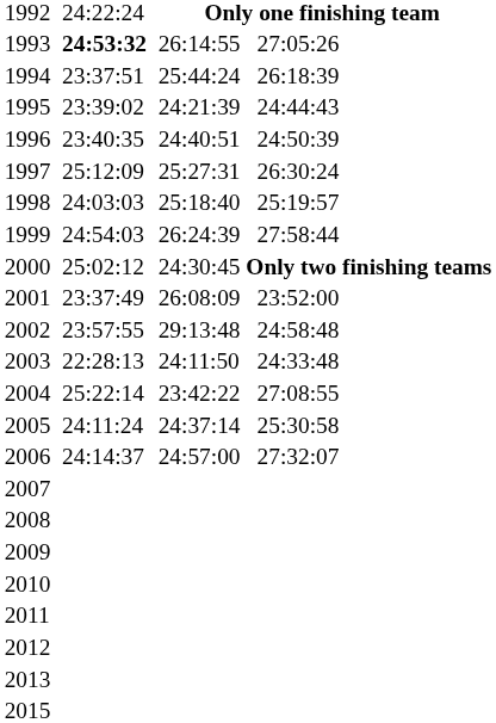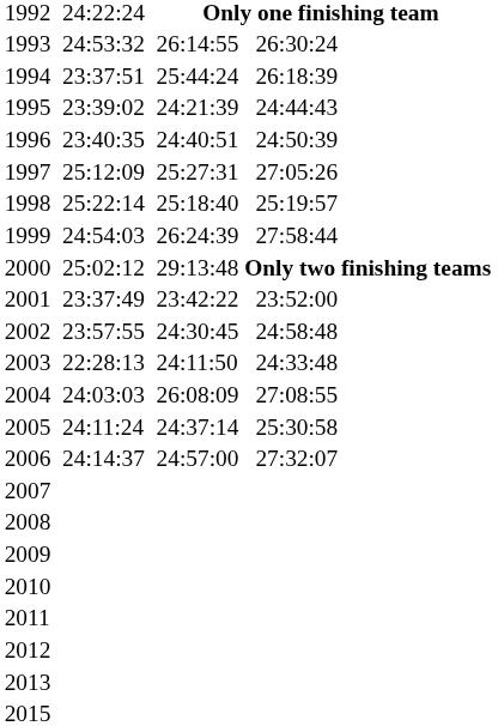 <table>
 <tr>
 <td>1992</td>
 <td></td>
 <td>24:22:24</td>
 <th colspan=4>Only one finishing team</th>
 </tr>
 <tr>
 <td>1993</td>
 <td></td>
-<td><strong>24:53:32</strong></td>
+<td>24:53:32</td>
 <td></td>
 <td>26:14:55</td>
 <td></td>
-<td>27:05:26</td>
+<td>26:30:24</td>
 </tr>
 <tr>
 <td>1994</td>
 <td></td>
 <td>23:37:51</td>
 <td></td>
 <td>25:44:24</td>
 <td></td>
 <td>26:18:39</td>
 </tr>
 <tr>
 <td>1995</td>
 <td></td>
 <td>23:39:02</td>
 <td></td>
 <td>24:21:39</td>
 <td></td>
 <td>24:44:43</td>
 </tr>
 <tr>
 <td>1996</td>
 <td></td>
 <td>23:40:35</td>
 <td></td>
 <td>24:40:51</td>
 <td></td>
 <td>24:50:39</td>
 </tr>
 <tr>
 <td>1997</td>
 <td></td>
 <td>25:12:09</td>
 <td></td>
 <td>25:27:31</td>
 <td></td>
-<td>26:30:24</td>
+<td>27:05:26</td>
 </tr>
 <tr>
 <td>1998</td>
 <td></td>
-<td>24:03:03</td>
+<td>25:22:14</td>
 <td></td>
 <td>25:18:40</td>
 <td></td>
 <td>25:19:57</td>
 </tr>
 <tr>
 <td>1999</td>
 <td></td>
 <td>24:54:03</td>
 <td></td>
 <td>26:24:39</td>
 <td></td>
 <td>27:58:44</td>
 </tr>
 <tr>
 <td>2000</td>
 <td></td>
 <td>25:02:12</td>
 <td></td>
-<td>24:30:45</td>
+<td>29:13:48</td>
 <th colspan=2>Only two finishing teams</th>
 </tr>
 <tr>
 <td>2001</td>
 <td></td>
 <td>23:37:49</td>
 <td></td>
-<td>26:08:09</td>
+<td>23:42:22</td>
 <td></td>
 <td>23:52:00</td>
 </tr>
 <tr>
 <td>2002</td>
 <td></td>
 <td>23:57:55</td>
 <td></td>
-<td>29:13:48</td>
+<td>24:30:45</td>
 <td></td>
 <td>24:58:48</td>
 </tr>
 <tr>
 <td>2003</td>
 <td></td>
 <td>22:28:13</td>
 <td></td>
 <td>24:11:50</td>
 <td></td>
 <td>24:33:48</td>
 </tr>
 <tr>
 <td>2004</td>
 <td></td>
-<td>25:22:14</td>
+<td>24:03:03</td>
 <td></td>
-<td>23:42:22</td>
+<td>26:08:09</td>
 <td></td>
 <td>27:08:55</td>
 </tr>
 <tr>
 <td>2005</td>
 <td></td>
 <td>24:11:24</td>
 <td></td>
 <td>24:37:14</td>
 <td></td>
 <td>25:30:58</td>
 </tr>
 <tr>
 <td>2006</td>
 <td></td>
 <td>24:14:37</td>
 <td></td>
 <td>24:57:00</td>
 <td></td>
 <td>27:32:07</td>
 </tr>
 <tr>
 <td>2007</td>
 <td></td>
 <td></td>
 <td></td>
 <td></td>
 <td></td>
 <td></td>
 </tr>
 <tr>
 <td>2008</td>
 <td></td>
 <td></td>
 <td></td>
 <td></td>
 <td></td>
 <td></td>
 </tr>
 <tr>
 <td>2009</td>
 <td></td>
 <td></td>
 <td></td>
 <td></td>
 <td></td>
 <td></td>
 </tr>
 <tr>
 <td>2010</td>
 <td></td>
 <td></td>
 <td></td>
 <td></td>
 <td></td>
 <td></td>
 </tr>
 <tr>
 <td>2011</td>
 <td></td>
 <td></td>
 <td></td>
 <td></td>
 <td></td>
 <td></td>
 </tr>
 <tr>
 <td>2012</td>
 <td></td>
 <td></td>
 <td></td>
 <td></td>
 <td></td>
 <td></td>
 </tr>
 <tr>
 <td>2013</td>
 <td></td>
 <td></td>
 <td></td>
 <td></td>
 <td></td>
 <td></td>
 </tr>
 <tr>
 <td>2015</td>
 <td></td>
 <td></td>
 <td></td>
 <td></td>
 <td></td>
 <td></td>
 </tr>
 </table>
